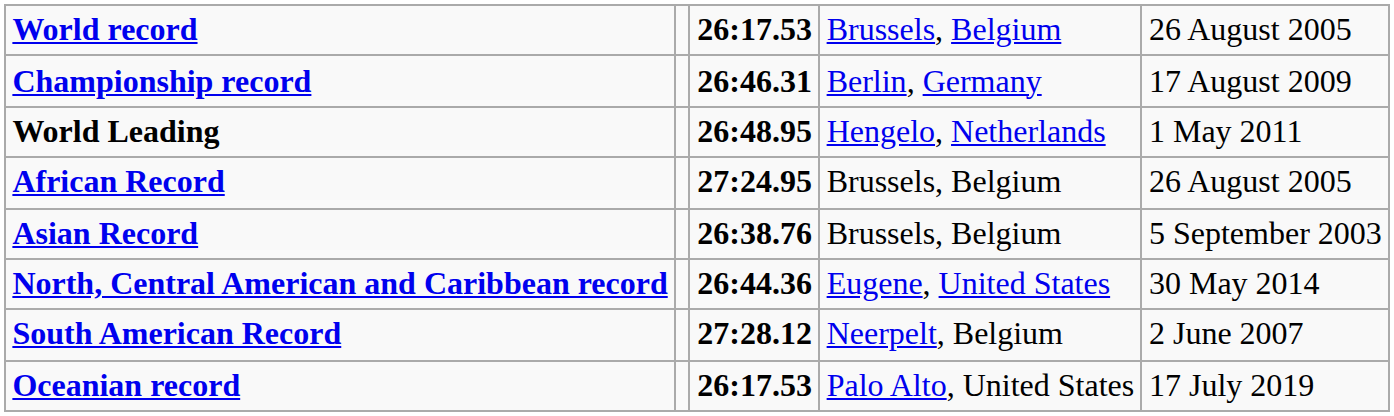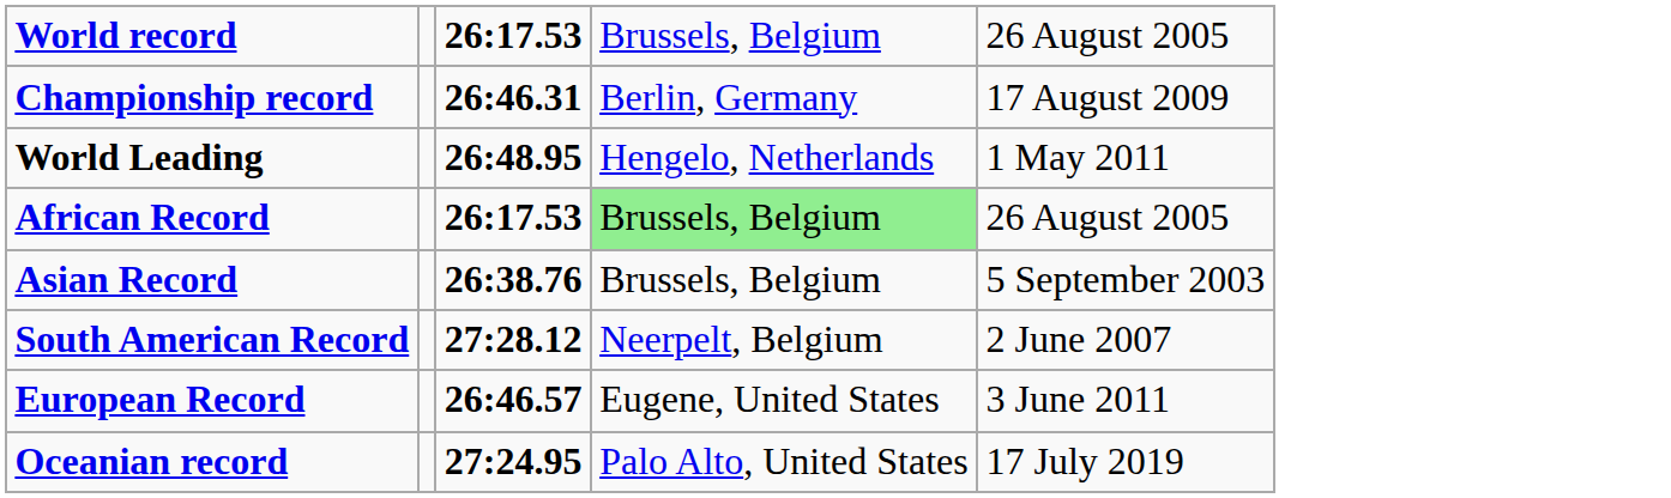 <table class="wikitable">
 <tr>
 <td><strong><a href='#'>World record</a></strong></td>
 <td></td>
 <td><strong>26:17.53</strong></td>
 <td><a href='#'>Brussels</a>, <a href='#'>Belgium</a></td>
 <td>26 August 2005</td>
 </tr>
 <tr>
 <td><strong><a href='#'>Championship record</a></strong></td>
 <td></td>
 <td><strong>26:46.31</strong></td>
 <td><a href='#'>Berlin</a>, <a href='#'>Germany</a></td>
 <td>17 August 2009</td>
 </tr>
 <tr>
 <td><strong>World Leading</strong></td>
 <td></td>
 <td><strong>26:48.95</strong></td>
 <td><a href='#'>Hengelo</a>, <a href='#'>Netherlands</a></td>
 <td>1 May 2011</td>
 </tr>
 <tr>
 <td><strong><a href='#'>African Record</a></strong></td>
 <td></td>
-<td><strong>27:24.95</strong></td>
-<td>Brussels, Belgium</td>
+<td><strong>26:17.53</strong></td>
+<td style="background: lightgreen;">Brussels, Belgium</td>
 <td>26 August 2005</td>
 </tr>
 <tr>
 <td><strong><a href='#'>Asian Record</a></strong></td>
 <td></td>
 <td><strong>26:38.76</strong></td>
 <td>Brussels, Belgium</td>
 <td>5 September 2003</td>
 </tr>
 <tr>
-<td><strong><a href='#'>North, Central American and Caribbean record</a></strong></td>
-<td></td>
-<td><strong>26:44.36</strong></td>
-<td><a href='#'>Eugene</a>, <a href='#'>United States</a></td>
-<td>30 May 2014</td>
-</tr>
-<tr>
 <td><strong><a href='#'>South American Record</a></strong></td>
 <td></td>
 <td><strong>27:28.12</strong></td>
 <td><a href='#'>Neerpelt</a>, Belgium</td>
 <td>2 June 2007</td>
 </tr>
 <tr>
+<td><strong><a href='#'>European Record</a></strong></td>
+<td></td>
+<td><strong>26:46.57</strong></td>
+<td>Eugene, United States</td>
+<td>3 June 2011</td>
+</tr>
+<tr>
 <td><strong><a href='#'>Oceanian record</a></strong></td>
 <td></td>
-<td><strong>26:17.53</strong></td>
+<td><strong>27:24.95</strong></td>
 <td><a href='#'>Palo Alto</a>, United States</td>
 <td>17 July 2019</td>
 </tr>
 </table>
